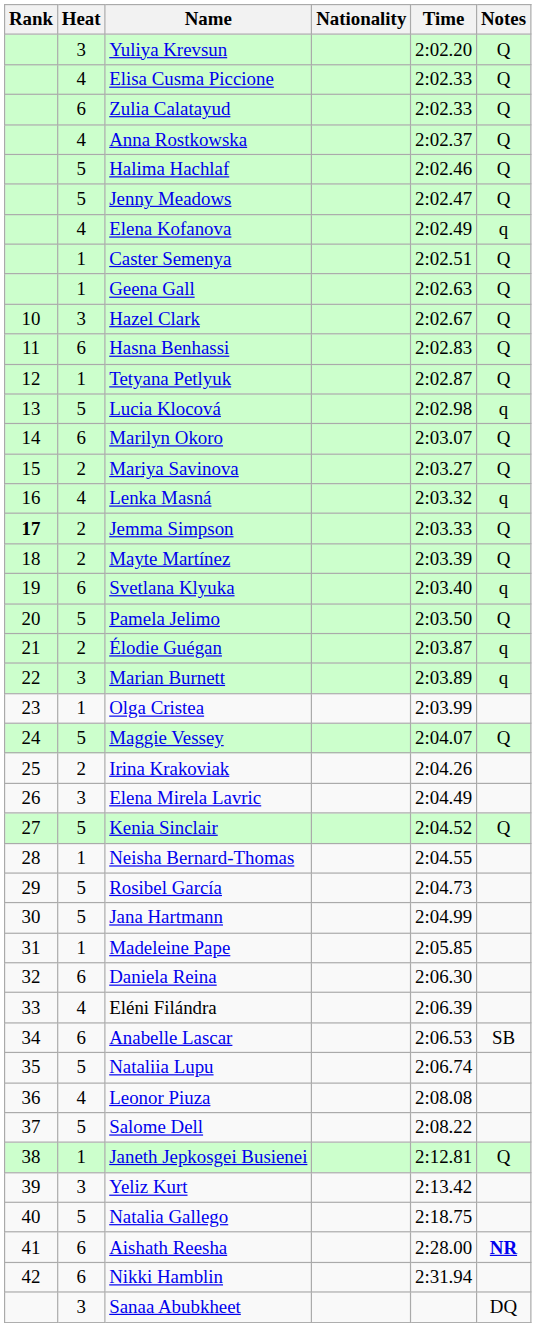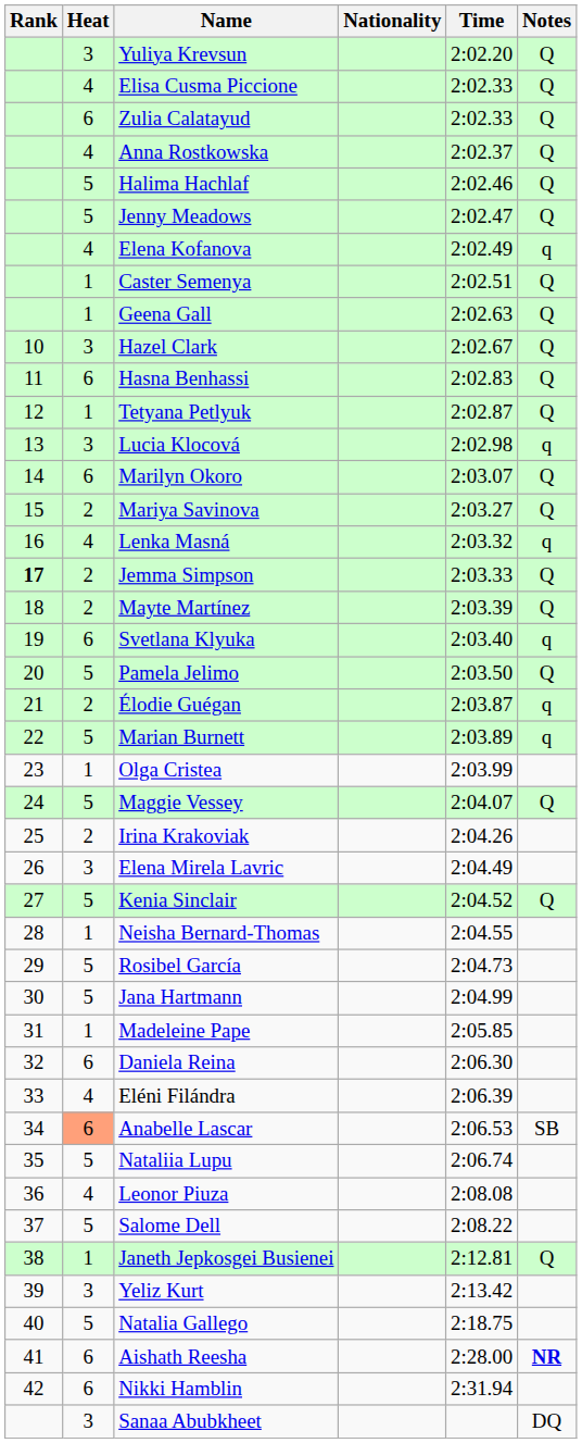 <table class="wikitable sortable" style="text-align:center">
 <tr>
 <th>Rank</th>
 <th>Heat</th>
 <th>Name</th>
 <th>Nationality</th>
 <th>Time</th>
 <th>Notes</th>
 </tr>
 <tr bgcolor=ccffcc>
 <td></td>
 <td>3</td>
 <td align=left><a href='#'>Yuliya Krevsun</a></td>
 <td align=left></td>
 <td>2:02.20</td>
 <td>Q</td>
 </tr>
 <tr bgcolor=ccffcc>
 <td></td>
 <td>4</td>
 <td align=left><a href='#'>Elisa Cusma Piccione</a></td>
 <td align=left></td>
 <td>2:02.33</td>
 <td>Q</td>
 </tr>
 <tr bgcolor=ccffcc>
 <td></td>
 <td>6</td>
 <td align=left><a href='#'>Zulia Calatayud</a></td>
 <td align=left></td>
 <td>2:02.33</td>
 <td>Q</td>
 </tr>
 <tr bgcolor=ccffcc>
 <td></td>
 <td>4</td>
 <td align=left><a href='#'>Anna Rostkowska</a></td>
 <td align=left></td>
 <td>2:02.37</td>
 <td>Q</td>
 </tr>
 <tr bgcolor=ccffcc>
 <td></td>
 <td>5</td>
 <td align=left><a href='#'>Halima Hachlaf</a></td>
 <td align=left></td>
 <td>2:02.46</td>
 <td>Q</td>
 </tr>
 <tr bgcolor=ccffcc>
 <td></td>
 <td>5</td>
 <td align=left><a href='#'>Jenny Meadows</a></td>
 <td align=left></td>
 <td>2:02.47</td>
 <td>Q</td>
 </tr>
 <tr bgcolor=ccffcc>
 <td></td>
 <td>4</td>
 <td align=left><a href='#'>Elena Kofanova</a></td>
 <td align=left></td>
 <td>2:02.49</td>
 <td>q</td>
 </tr>
 <tr bgcolor=ccffcc>
 <td></td>
 <td>1</td>
 <td align=left><a href='#'>Caster Semenya</a></td>
 <td align=left></td>
 <td>2:02.51</td>
 <td>Q</td>
 </tr>
 <tr bgcolor=ccffcc>
 <td></td>
 <td>1</td>
 <td align=left><a href='#'>Geena Gall</a></td>
 <td align=left></td>
 <td>2:02.63</td>
 <td>Q</td>
 </tr>
 <tr bgcolor=ccffcc>
 <td>10</td>
 <td>3</td>
 <td align=left><a href='#'>Hazel Clark</a></td>
 <td align=left></td>
 <td>2:02.67</td>
 <td>Q</td>
 </tr>
 <tr bgcolor=ccffcc>
 <td>11</td>
 <td>6</td>
 <td align=left><a href='#'>Hasna Benhassi</a></td>
 <td align=left></td>
 <td>2:02.83</td>
 <td>Q</td>
 </tr>
 <tr bgcolor=ccffcc>
 <td>12</td>
 <td>1</td>
 <td align=left><a href='#'>Tetyana Petlyuk</a></td>
 <td align=left></td>
 <td>2:02.87</td>
 <td>Q</td>
 </tr>
 <tr bgcolor=ccffcc>
 <td>13</td>
-<td>5</td>
+<td>3</td>
 <td align=left><a href='#'>Lucia Klocová</a></td>
 <td align=left></td>
 <td>2:02.98</td>
 <td>q</td>
 </tr>
 <tr bgcolor=ccffcc>
 <td>14</td>
 <td>6</td>
 <td align=left><a href='#'>Marilyn Okoro</a></td>
 <td align=left></td>
 <td>2:03.07</td>
 <td>Q</td>
 </tr>
 <tr bgcolor=ccffcc>
 <td>15</td>
 <td>2</td>
 <td align=left><a href='#'>Mariya Savinova</a></td>
 <td align=left></td>
 <td>2:03.27</td>
 <td>Q</td>
 </tr>
 <tr bgcolor=ccffcc>
 <td>16</td>
 <td>4</td>
 <td align=left><a href='#'>Lenka Masná</a></td>
 <td align=left></td>
 <td>2:03.32</td>
 <td>q</td>
 </tr>
 <tr bgcolor=ccffcc>
 <td><strong>17</strong></td>
 <td>2</td>
 <td align=left><a href='#'>Jemma Simpson</a></td>
 <td align=left></td>
 <td>2:03.33</td>
 <td>Q</td>
 </tr>
 <tr bgcolor=ccffcc>
 <td>18</td>
 <td>2</td>
 <td align=left><a href='#'>Mayte Martínez</a></td>
 <td align=left></td>
 <td>2:03.39</td>
 <td>Q</td>
 </tr>
 <tr bgcolor=ccffcc>
 <td>19</td>
 <td>6</td>
 <td align=left><a href='#'>Svetlana Klyuka</a></td>
 <td align=left></td>
 <td>2:03.40</td>
 <td>q</td>
 </tr>
 <tr bgcolor=ccffcc>
 <td>20</td>
 <td>5</td>
 <td align=left><a href='#'>Pamela Jelimo</a></td>
 <td align=left></td>
 <td>2:03.50</td>
 <td>Q</td>
 </tr>
 <tr bgcolor=ccffcc>
 <td>21</td>
 <td>2</td>
 <td align=left><a href='#'>Élodie Guégan</a></td>
 <td align=left></td>
 <td>2:03.87</td>
 <td>q</td>
 </tr>
 <tr bgcolor=ccffcc>
 <td>22</td>
-<td>3</td>
+<td>5</td>
 <td align=left><a href='#'>Marian Burnett</a></td>
 <td align=left></td>
 <td>2:03.89</td>
 <td>q</td>
 </tr>
 <tr>
 <td>23</td>
 <td>1</td>
 <td align=left><a href='#'>Olga Cristea</a></td>
 <td align=left></td>
 <td>2:03.99</td>
 <td></td>
 </tr>
 <tr bgcolor=ccffcc>
 <td>24</td>
 <td>5</td>
 <td align=left><a href='#'>Maggie Vessey</a></td>
 <td align=left></td>
 <td>2:04.07</td>
 <td>Q</td>
 </tr>
 <tr>
 <td>25</td>
 <td>2</td>
 <td align=left><a href='#'>Irina Krakoviak</a></td>
 <td align=left></td>
 <td>2:04.26</td>
 <td></td>
 </tr>
 <tr>
 <td>26</td>
 <td>3</td>
 <td align=left><a href='#'>Elena Mirela Lavric</a></td>
 <td align=left></td>
 <td>2:04.49</td>
 <td></td>
 </tr>
 <tr bgcolor=ccffcc>
 <td>27</td>
 <td>5</td>
 <td align=left><a href='#'>Kenia Sinclair</a></td>
 <td align=left></td>
 <td>2:04.52</td>
 <td>Q</td>
 </tr>
 <tr>
 <td>28</td>
 <td>1</td>
 <td align=left><a href='#'>Neisha Bernard-Thomas</a></td>
 <td align=left></td>
 <td>2:04.55</td>
 <td></td>
 </tr>
 <tr>
 <td>29</td>
 <td>5</td>
 <td align=left><a href='#'>Rosibel García</a></td>
 <td align=left></td>
 <td>2:04.73</td>
 <td></td>
 </tr>
 <tr>
 <td>30</td>
 <td>5</td>
 <td align=left><a href='#'>Jana Hartmann</a></td>
 <td align=left></td>
 <td>2:04.99</td>
 <td></td>
 </tr>
 <tr>
 <td>31</td>
 <td>1</td>
 <td align=left><a href='#'>Madeleine Pape</a></td>
 <td align=left></td>
 <td>2:05.85</td>
 <td></td>
 </tr>
 <tr>
 <td>32</td>
 <td>6</td>
 <td align=left><a href='#'>Daniela Reina</a></td>
 <td align=left></td>
 <td>2:06.30</td>
 <td></td>
 </tr>
 <tr>
 <td>33</td>
 <td>4</td>
 <td align=left>Eléni Filándra</td>
 <td align=left></td>
 <td>2:06.39</td>
 <td></td>
 </tr>
 <tr>
 <td>34</td>
-<td>6</td>
+<td style="background: lightsalmon;">6</td>
 <td align=left><a href='#'>Anabelle Lascar</a></td>
 <td align=left></td>
 <td>2:06.53</td>
 <td>SB</td>
 </tr>
 <tr>
 <td>35</td>
 <td>5</td>
 <td align=left><a href='#'>Nataliia Lupu</a></td>
 <td align=left></td>
 <td>2:06.74</td>
 <td></td>
 </tr>
 <tr>
 <td>36</td>
 <td>4</td>
 <td align=left><a href='#'>Leonor Piuza</a></td>
 <td align=left></td>
 <td>2:08.08</td>
 <td></td>
 </tr>
 <tr>
 <td>37</td>
 <td>5</td>
 <td align=left><a href='#'>Salome Dell</a></td>
 <td align=left></td>
 <td>2:08.22</td>
 <td></td>
 </tr>
 <tr bgcolor=ccffcc>
 <td>38</td>
 <td>1</td>
 <td align=left><a href='#'>Janeth Jepkosgei Busienei</a></td>
 <td align=left></td>
 <td>2:12.81</td>
 <td>Q</td>
 </tr>
 <tr>
 <td>39</td>
 <td>3</td>
 <td align=left><a href='#'>Yeliz Kurt</a></td>
 <td align=left></td>
 <td>2:13.42</td>
 <td></td>
 </tr>
 <tr>
 <td>40</td>
 <td>5</td>
 <td align=left><a href='#'>Natalia Gallego</a></td>
 <td align=left></td>
 <td>2:18.75</td>
 <td></td>
 </tr>
 <tr>
 <td>41</td>
 <td>6</td>
 <td align=left><a href='#'>Aishath Reesha</a></td>
 <td align=left></td>
 <td>2:28.00</td>
 <td><strong><a href='#'>NR</a></strong></td>
 </tr>
 <tr>
 <td>42</td>
 <td>6</td>
 <td align=left><a href='#'>Nikki Hamblin</a></td>
 <td align=left></td>
 <td>2:31.94</td>
 <td></td>
 </tr>
 <tr>
 <td></td>
 <td>3</td>
 <td align=left><a href='#'>Sanaa Abubkheet</a></td>
 <td align=left></td>
 <td></td>
 <td>DQ</td>
 </tr>
 </table>
